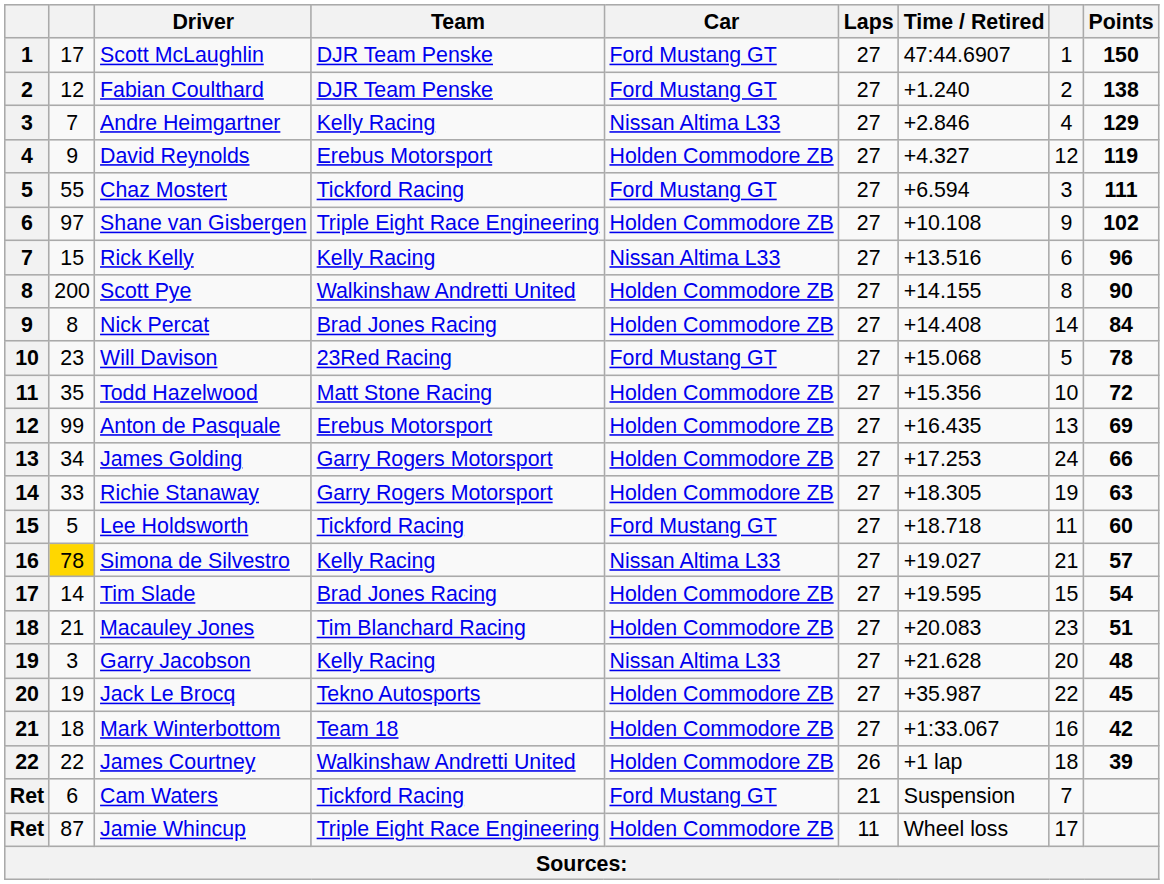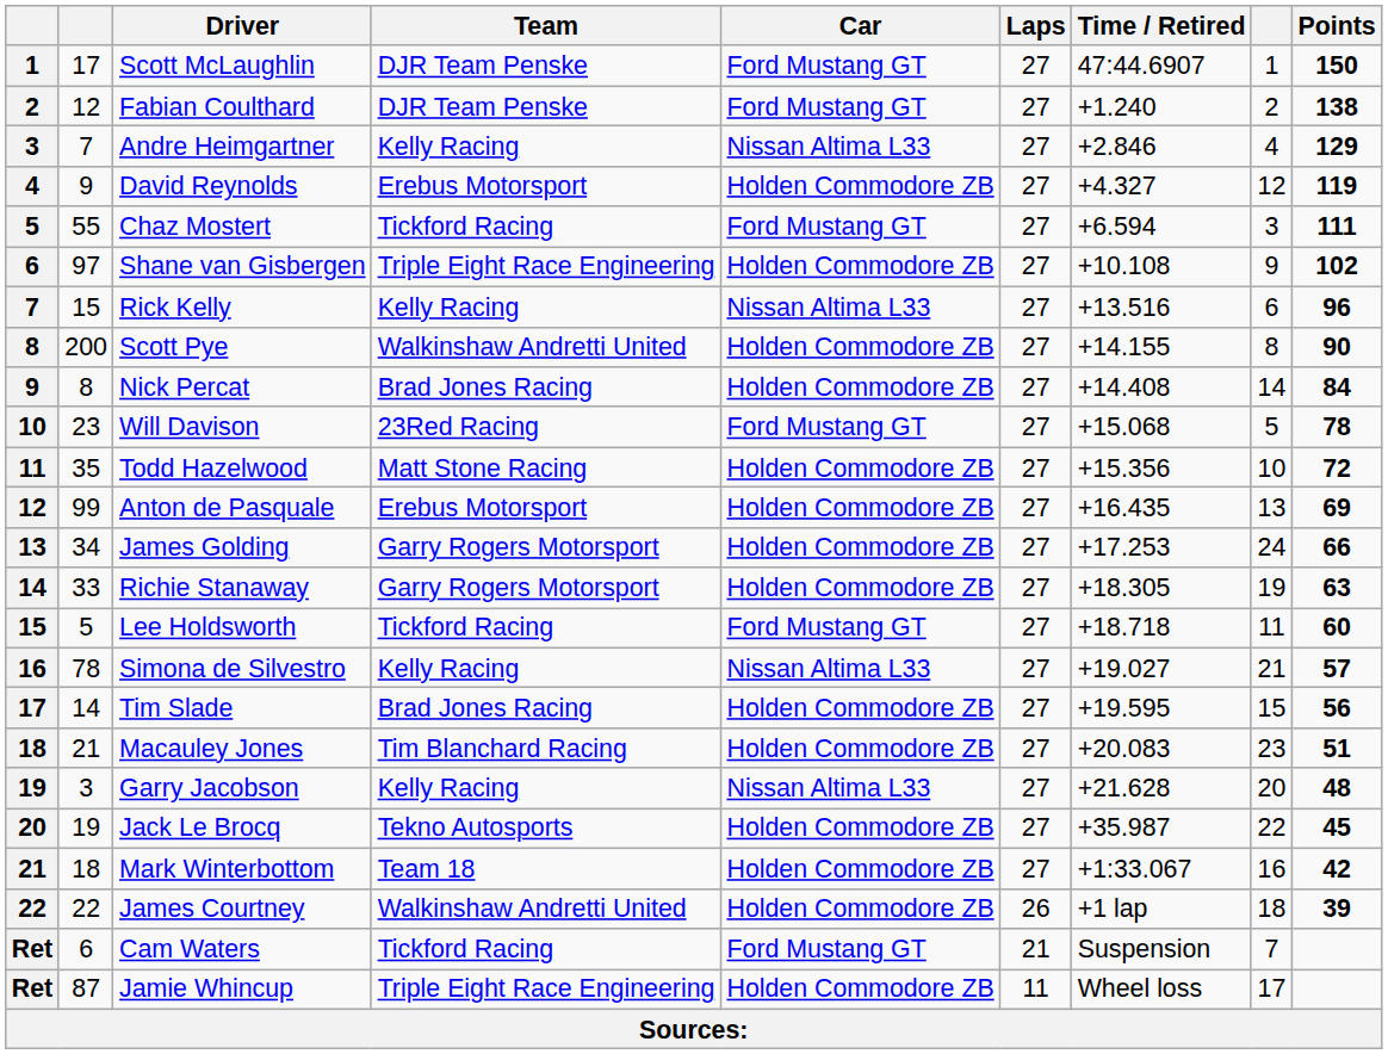 <table class="wikitable" style="font-size:85%;">
 <tr>
 <th></th>
 <th></th>
 <th>Driver</th>
 <th>Team</th>
 <th>Car</th>
 <th>Laps</th>
 <th>Time / Retired</th>
 <th></th>
 <th>Points</th>
 </tr>
 <tr>
 <th>1</th>
 <td align="center">17</td>
 <td> <a href='#'>Scott McLaughlin</a></td>
 <td><a href='#'>DJR Team Penske</a></td>
 <td><a href='#'>Ford Mustang GT</a></td>
 <td align="center">27</td>
 <td>47:44.6907</td>
 <td align="center">1</td>
 <td align="center"><strong>150</strong></td>
 </tr>
 <tr>
 <th>2</th>
 <td align="center">12</td>
 <td> <a href='#'>Fabian Coulthard</a></td>
 <td><a href='#'>DJR Team Penske</a></td>
 <td><a href='#'>Ford Mustang GT</a></td>
 <td align="center">27</td>
 <td>+1.240</td>
 <td align="center">2</td>
 <td align="center"><strong>138</strong></td>
 </tr>
 <tr>
 <th>3</th>
 <td align="center">7</td>
 <td> <a href='#'>Andre Heimgartner</a></td>
 <td><a href='#'>Kelly Racing</a></td>
 <td><a href='#'>Nissan Altima L33</a></td>
 <td align="center">27</td>
 <td>+2.846</td>
 <td align="center">4</td>
 <td align="center"><strong>129</strong></td>
 </tr>
 <tr>
 <th>4</th>
 <td align="center">9</td>
 <td> <a href='#'>David Reynolds</a></td>
 <td><a href='#'>Erebus Motorsport</a></td>
 <td><a href='#'>Holden Commodore ZB</a></td>
 <td align="center">27</td>
 <td>+4.327</td>
 <td align="center">12</td>
 <td align="center"><strong>119</strong></td>
 </tr>
 <tr>
 <th>5</th>
 <td align="center">55</td>
 <td> <a href='#'>Chaz Mostert</a></td>
 <td><a href='#'>Tickford Racing</a></td>
 <td><a href='#'>Ford Mustang GT</a></td>
 <td align="center">27</td>
 <td>+6.594</td>
 <td align="center">3</td>
 <td align="center"><strong>111</strong></td>
 </tr>
 <tr>
 <th>6</th>
 <td align="center">97</td>
 <td> <a href='#'>Shane van Gisbergen</a></td>
 <td><a href='#'>Triple Eight Race Engineering</a></td>
 <td><a href='#'>Holden Commodore ZB</a></td>
 <td align="center">27</td>
 <td>+10.108</td>
 <td align="center">9</td>
 <td align="center"><strong>102</strong></td>
 </tr>
 <tr>
 <th>7</th>
 <td align="center">15</td>
 <td> <a href='#'>Rick Kelly</a></td>
 <td><a href='#'>Kelly Racing</a></td>
 <td><a href='#'>Nissan Altima L33</a></td>
 <td align="center">27</td>
 <td>+13.516</td>
 <td align="center">6</td>
 <td align="center"><strong>96</strong></td>
 </tr>
 <tr>
 <th>8</th>
 <td align="center">200</td>
 <td> <a href='#'>Scott Pye</a></td>
 <td><a href='#'>Walkinshaw Andretti United</a></td>
 <td><a href='#'>Holden Commodore ZB</a></td>
 <td align="center">27</td>
 <td>+14.155</td>
 <td align="center">8</td>
 <td align="center"><strong>90</strong></td>
 </tr>
 <tr>
 <th>9</th>
 <td align="center">8</td>
 <td> <a href='#'>Nick Percat</a></td>
 <td><a href='#'>Brad Jones Racing</a></td>
 <td><a href='#'>Holden Commodore ZB</a></td>
 <td align="center">27</td>
 <td>+14.408</td>
 <td align="center">14</td>
 <td align="center"><strong>84</strong></td>
 </tr>
 <tr>
 <th>10</th>
 <td align="center">23</td>
 <td> <a href='#'>Will Davison</a></td>
 <td><a href='#'>23Red Racing</a></td>
 <td><a href='#'>Ford Mustang GT</a></td>
 <td align="center">27</td>
 <td>+15.068</td>
 <td align="center">5</td>
 <td align="center"><strong>78</strong></td>
 </tr>
 <tr>
 <th>11</th>
 <td align="center">35</td>
 <td> <a href='#'>Todd Hazelwood</a></td>
 <td><a href='#'>Matt Stone Racing</a></td>
 <td><a href='#'>Holden Commodore ZB</a></td>
 <td align="center">27</td>
 <td>+15.356</td>
 <td align="center">10</td>
 <td align="center"><strong>72</strong></td>
 </tr>
 <tr>
 <th>12</th>
 <td align="center">99</td>
 <td> <a href='#'>Anton de Pasquale</a></td>
 <td><a href='#'>Erebus Motorsport</a></td>
 <td><a href='#'>Holden Commodore ZB</a></td>
 <td align="center">27</td>
 <td>+16.435</td>
 <td align="center">13</td>
 <td align="center"><strong>69</strong></td>
 </tr>
 <tr>
 <th>13</th>
 <td align="center">34</td>
 <td> <a href='#'>James Golding</a></td>
 <td><a href='#'>Garry Rogers Motorsport</a></td>
 <td><a href='#'>Holden Commodore ZB</a></td>
 <td align="center">27</td>
 <td>+17.253</td>
 <td align="center">24</td>
 <td align="center"><strong>66</strong></td>
 </tr>
 <tr>
 <th>14</th>
 <td align="center">33</td>
 <td> <a href='#'>Richie Stanaway</a></td>
 <td><a href='#'>Garry Rogers Motorsport</a></td>
 <td><a href='#'>Holden Commodore ZB</a></td>
 <td align="center">27</td>
 <td>+18.305</td>
 <td align="center">19</td>
 <td align="center"><strong>63</strong></td>
 </tr>
 <tr>
 <th>15</th>
 <td align="center">5</td>
 <td> <a href='#'>Lee Holdsworth</a></td>
 <td><a href='#'>Tickford Racing</a></td>
 <td><a href='#'>Ford Mustang GT</a></td>
 <td align="center">27</td>
 <td>+18.718</td>
 <td align="center">11</td>
 <td align="center"><strong>60</strong></td>
 </tr>
 <tr>
 <th>16</th>
-<td align="center" style="background: gold;">78</td>
+<td align="center">78</td>
 <td> <a href='#'>Simona de Silvestro</a></td>
 <td><a href='#'>Kelly Racing</a></td>
 <td><a href='#'>Nissan Altima L33</a></td>
 <td align="center">27</td>
 <td>+19.027</td>
 <td align="center">21</td>
 <td align="center"><strong>57</strong></td>
 </tr>
 <tr>
 <th>17</th>
 <td align="center">14</td>
 <td> <a href='#'>Tim Slade</a></td>
 <td><a href='#'>Brad Jones Racing</a></td>
 <td><a href='#'>Holden Commodore ZB</a></td>
 <td align="center">27</td>
 <td>+19.595</td>
 <td align="center">15</td>
-<td align="center"><strong>54</strong></td>
+<td align="center"><strong>56</strong></td>
 </tr>
 <tr>
 <th>18</th>
 <td align="center">21</td>
 <td> <a href='#'>Macauley Jones</a></td>
 <td><a href='#'>Tim Blanchard Racing</a></td>
 <td><a href='#'>Holden Commodore ZB</a></td>
 <td align="center">27</td>
 <td>+20.083</td>
 <td align="center">23</td>
 <td align="center"><strong>51</strong></td>
 </tr>
 <tr>
 <th>19</th>
 <td align="center">3</td>
 <td> <a href='#'>Garry Jacobson</a></td>
 <td><a href='#'>Kelly Racing</a></td>
 <td><a href='#'>Nissan Altima L33</a></td>
 <td align="center">27</td>
 <td>+21.628</td>
 <td align="center">20</td>
 <td align="center"><strong>48</strong></td>
 </tr>
 <tr>
 <th>20</th>
 <td align="center">19</td>
 <td> <a href='#'>Jack Le Brocq</a></td>
 <td><a href='#'>Tekno Autosports</a></td>
 <td><a href='#'>Holden Commodore ZB</a></td>
 <td align="center">27</td>
 <td>+35.987</td>
 <td align="center">22</td>
 <td align="center"><strong>45</strong></td>
 </tr>
 <tr>
 <th>21</th>
 <td align="center">18</td>
 <td> <a href='#'>Mark Winterbottom</a></td>
 <td><a href='#'>Team 18</a></td>
 <td><a href='#'>Holden Commodore ZB</a></td>
 <td align="center">27</td>
 <td>+1:33.067</td>
 <td align="center">16</td>
 <td align="center"><strong>42</strong></td>
 </tr>
 <tr>
 <th>22</th>
 <td align="center">22</td>
 <td> <a href='#'>James Courtney</a></td>
 <td><a href='#'>Walkinshaw Andretti United</a></td>
 <td><a href='#'>Holden Commodore ZB</a></td>
 <td align="center">26</td>
 <td>+1 lap</td>
 <td align="center">18</td>
 <td align="center"><strong>39</strong></td>
 </tr>
 <tr>
 <th>Ret</th>
 <td align="center">6</td>
 <td> <a href='#'>Cam Waters</a></td>
 <td><a href='#'>Tickford Racing</a></td>
 <td><a href='#'>Ford Mustang GT</a></td>
 <td align="center">21</td>
 <td>Suspension</td>
 <td align="center">7</td>
 <td align="center"></td>
 </tr>
 <tr>
 <th>Ret</th>
 <td align="center">87</td>
 <td> <a href='#'>Jamie Whincup</a></td>
 <td><a href='#'>Triple Eight Race Engineering</a></td>
 <td><a href='#'>Holden Commodore ZB</a></td>
 <td align="center">11</td>
 <td>Wheel loss</td>
 <td align="center">17</td>
 <td align="center"></td>
 </tr>
 <tr>
 <th colspan="9">Sources:</th>
 </tr>
 </table>
